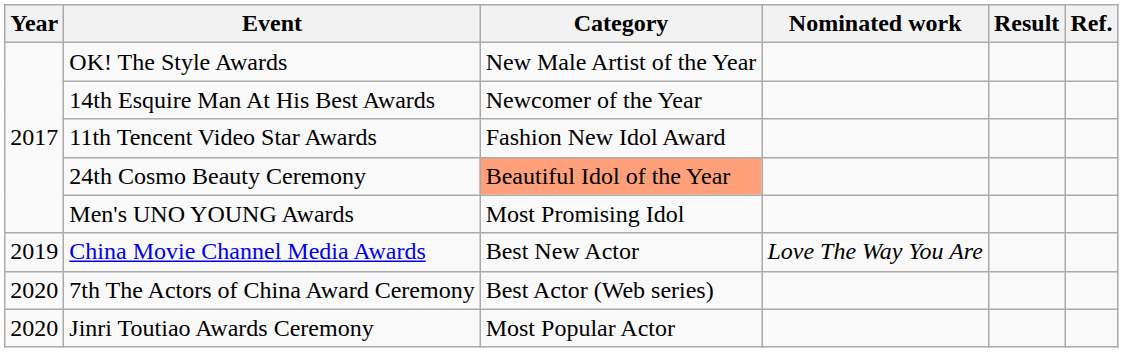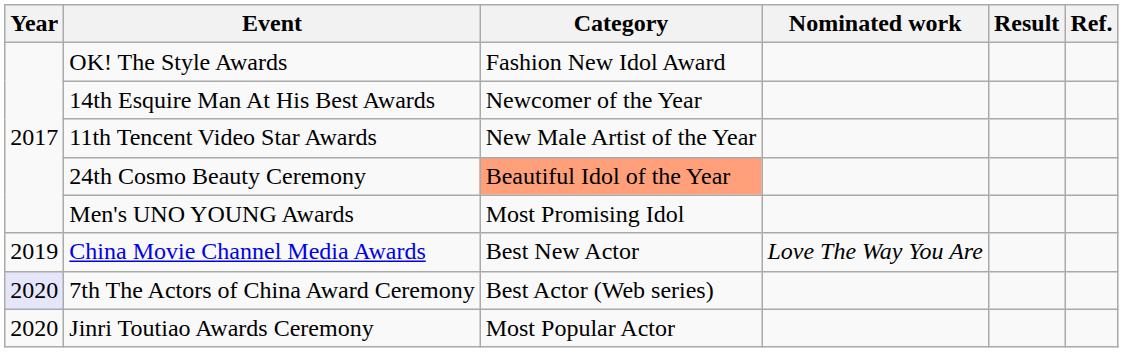 <table class="wikitable">
 <tr>
 <th>Year</th>
 <th>Event</th>
 <th>Category</th>
 <th>Nominated work</th>
 <th>Result</th>
 <th>Ref.</th>
 </tr>
 <tr>
 <td rowspan=5>2017</td>
 <td>OK! The Style Awards</td>
-<td>New Male Artist of the Year</td>
+<td>Fashion New Idol Award</td>
 <td></td>
 <td></td>
 <td></td>
 </tr>
 <tr>
 <td>14th Esquire Man At His Best Awards</td>
 <td>Newcomer of the Year</td>
 <td></td>
 <td></td>
 <td></td>
 </tr>
 <tr>
 <td>11th Tencent Video Star Awards</td>
-<td>Fashion New Idol Award</td>
+<td>New Male Artist of the Year</td>
 <td></td>
 <td></td>
 <td></td>
 </tr>
 <tr>
 <td>24th Cosmo Beauty Ceremony</td>
 <td style="background: lightsalmon;">Beautiful Idol of the Year</td>
 <td></td>
 <td></td>
 <td></td>
 </tr>
 <tr>
 <td>Men's UNO YOUNG Awards</td>
 <td>Most Promising Idol</td>
 <td></td>
 <td></td>
 <td></td>
 </tr>
 <tr>
 <td rowspan=1>2019</td>
 <td><a href='#'>China Movie Channel Media Awards</a></td>
 <td>Best New Actor</td>
 <td><em>Love The Way You Are</em></td>
 <td></td>
 <td></td>
 </tr>
 <tr>
-<td>2020</td>
+<td style="background: lavender;">2020</td>
 <td>7th The Actors of China Award Ceremony</td>
 <td>Best Actor (Web series)</td>
 <td></td>
 <td></td>
 <td></td>
 </tr>
 <tr>
 <td>2020</td>
 <td>Jinri Toutiao Awards Ceremony</td>
 <td>Most Popular Actor</td>
 <td></td>
 <td></td>
 <td></td>
 </tr>
 </table>
